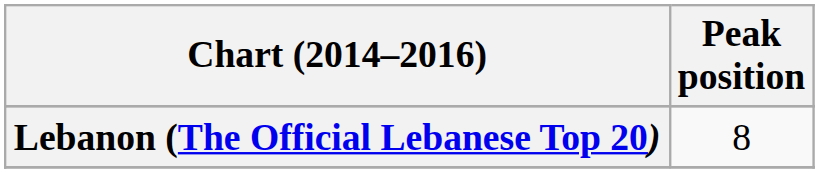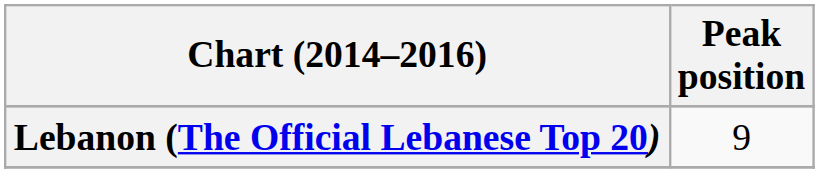 <table class="wikitable plainrowheaders sortable">
 <tr>
 <th scope="col">Chart (2014–2016)</th>
 <th scope="col">Peak<br>position</th>
 </tr>
 <tr>
 </tr>
 <tr>
 </tr>
 <tr>
 </tr>
 <tr>
 </tr>
 <tr>
 </tr>
 <tr>
 </tr>
 <tr>
 </tr>
 <tr>
 </tr>
 <tr>
 <th scope="row">Lebanon (<a href='#'>The Official Lebanese Top 20</a><em>)</th>
-<td style="text-align:center;">8</td>
+<td style="text-align:center;">9</td>
 </tr>
 <tr>
 </tr>
 <tr>
 </tr>
 <tr>
 </tr>
 <tr>
 </tr>
 <tr>
 </tr>
 <tr>
 </tr>
 <tr>
 </tr>
 <tr>
 </tr>
 <tr>
 </tr>
 <tr>
 </tr>
 </table>
